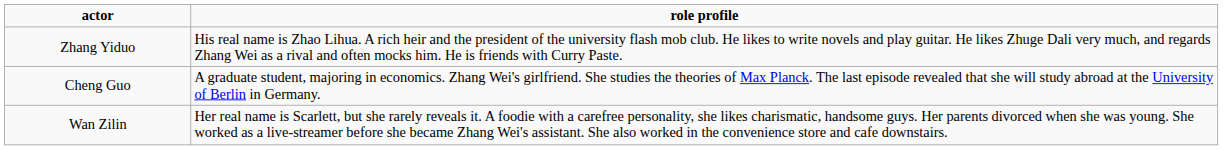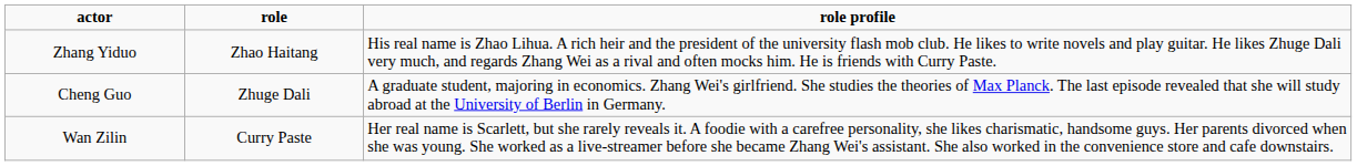 <table class="wikitable" width="68%" style="text-align:center">
 <tr>
 <td style="width:10%"><strong>actor</strong></td>
+<td style="width:10%"><strong>role</strong></td>
 <td style="width:55%"><strong>role profile</strong></td>
 </tr>
 <tr>
 <td>Zhang Yiduo</td>
+<td>Zhao Haitang</td>
 <td align="left">His real name is Zhao Lihua. A rich heir and the president of the university flash mob club. He likes to write novels and play guitar. He likes Zhuge Dali very much, and regards Zhang Wei as a rival and often mocks him. He is friends with Curry Paste.</td>
 </tr>
 <tr>
 <td>Cheng Guo</td>
+<td>Zhuge Dali</td>
 <td align="left">A graduate student, majoring in economics. Zhang Wei's girlfriend. She studies the theories of <a href='#'>Max Planck</a>. The last episode revealed that she will study abroad at the <a href='#'>University of Berlin</a> in Germany.</td>
 </tr>
 <tr>
 <td>Wan Zilin</td>
+<td>Curry Paste</td>
 <td align="left">Her real name is Scarlett, but she rarely reveals it. A foodie with a carefree personality, she likes charismatic, handsome guys. Her parents divorced when she was young. She worked as a live-streamer before she became Zhang Wei's assistant. She also worked in the convenience store and cafe downstairs.</td>
 </tr>
 </table>
